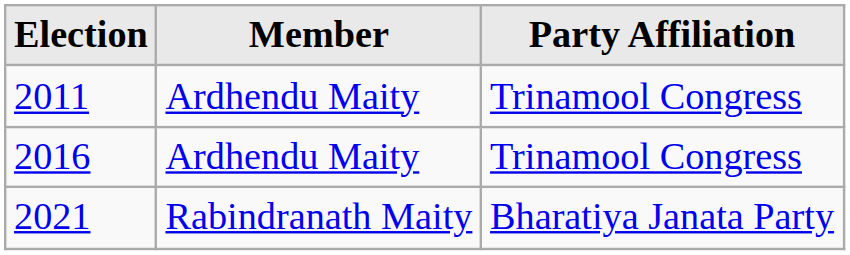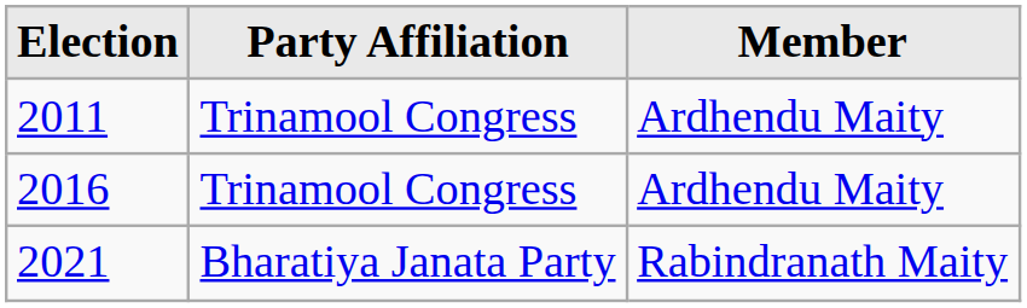 <table class="wikitable sortable">
 <tr>
 <th style="background-color:#E9E9E9;text-align:centre;">Election</th>
+<th style="background-color:#E9E9E9;text-align:centre;">Party Affiliation</th>
 <th style="background-color:#E9E9E9;text-align:centre;">Member</th>
-<th style="background-color:#E9E9E9;text-align:centre;">Party Affiliation</th>
 </tr>
 <tr>
 <td><a href='#'>2011</a></td>
+<td><a href='#'>Trinamool Congress</a></td>
 <td><a href='#'>Ardhendu Maity</a></td>
-<td><a href='#'>Trinamool Congress</a></td>
 </tr>
 <tr>
 <td><a href='#'>2016</a></td>
+<td><a href='#'>Trinamool Congress</a></td>
 <td><a href='#'>Ardhendu Maity</a></td>
-<td><a href='#'>Trinamool Congress</a></td>
 </tr>
 <tr>
 <td><a href='#'>2021</a></td>
+<td><a href='#'>Bharatiya Janata Party</a></td>
 <td><a href='#'>Rabindranath Maity</a></td>
-<td><a href='#'>Bharatiya Janata Party</a></td>
 </tr>
 </table>
